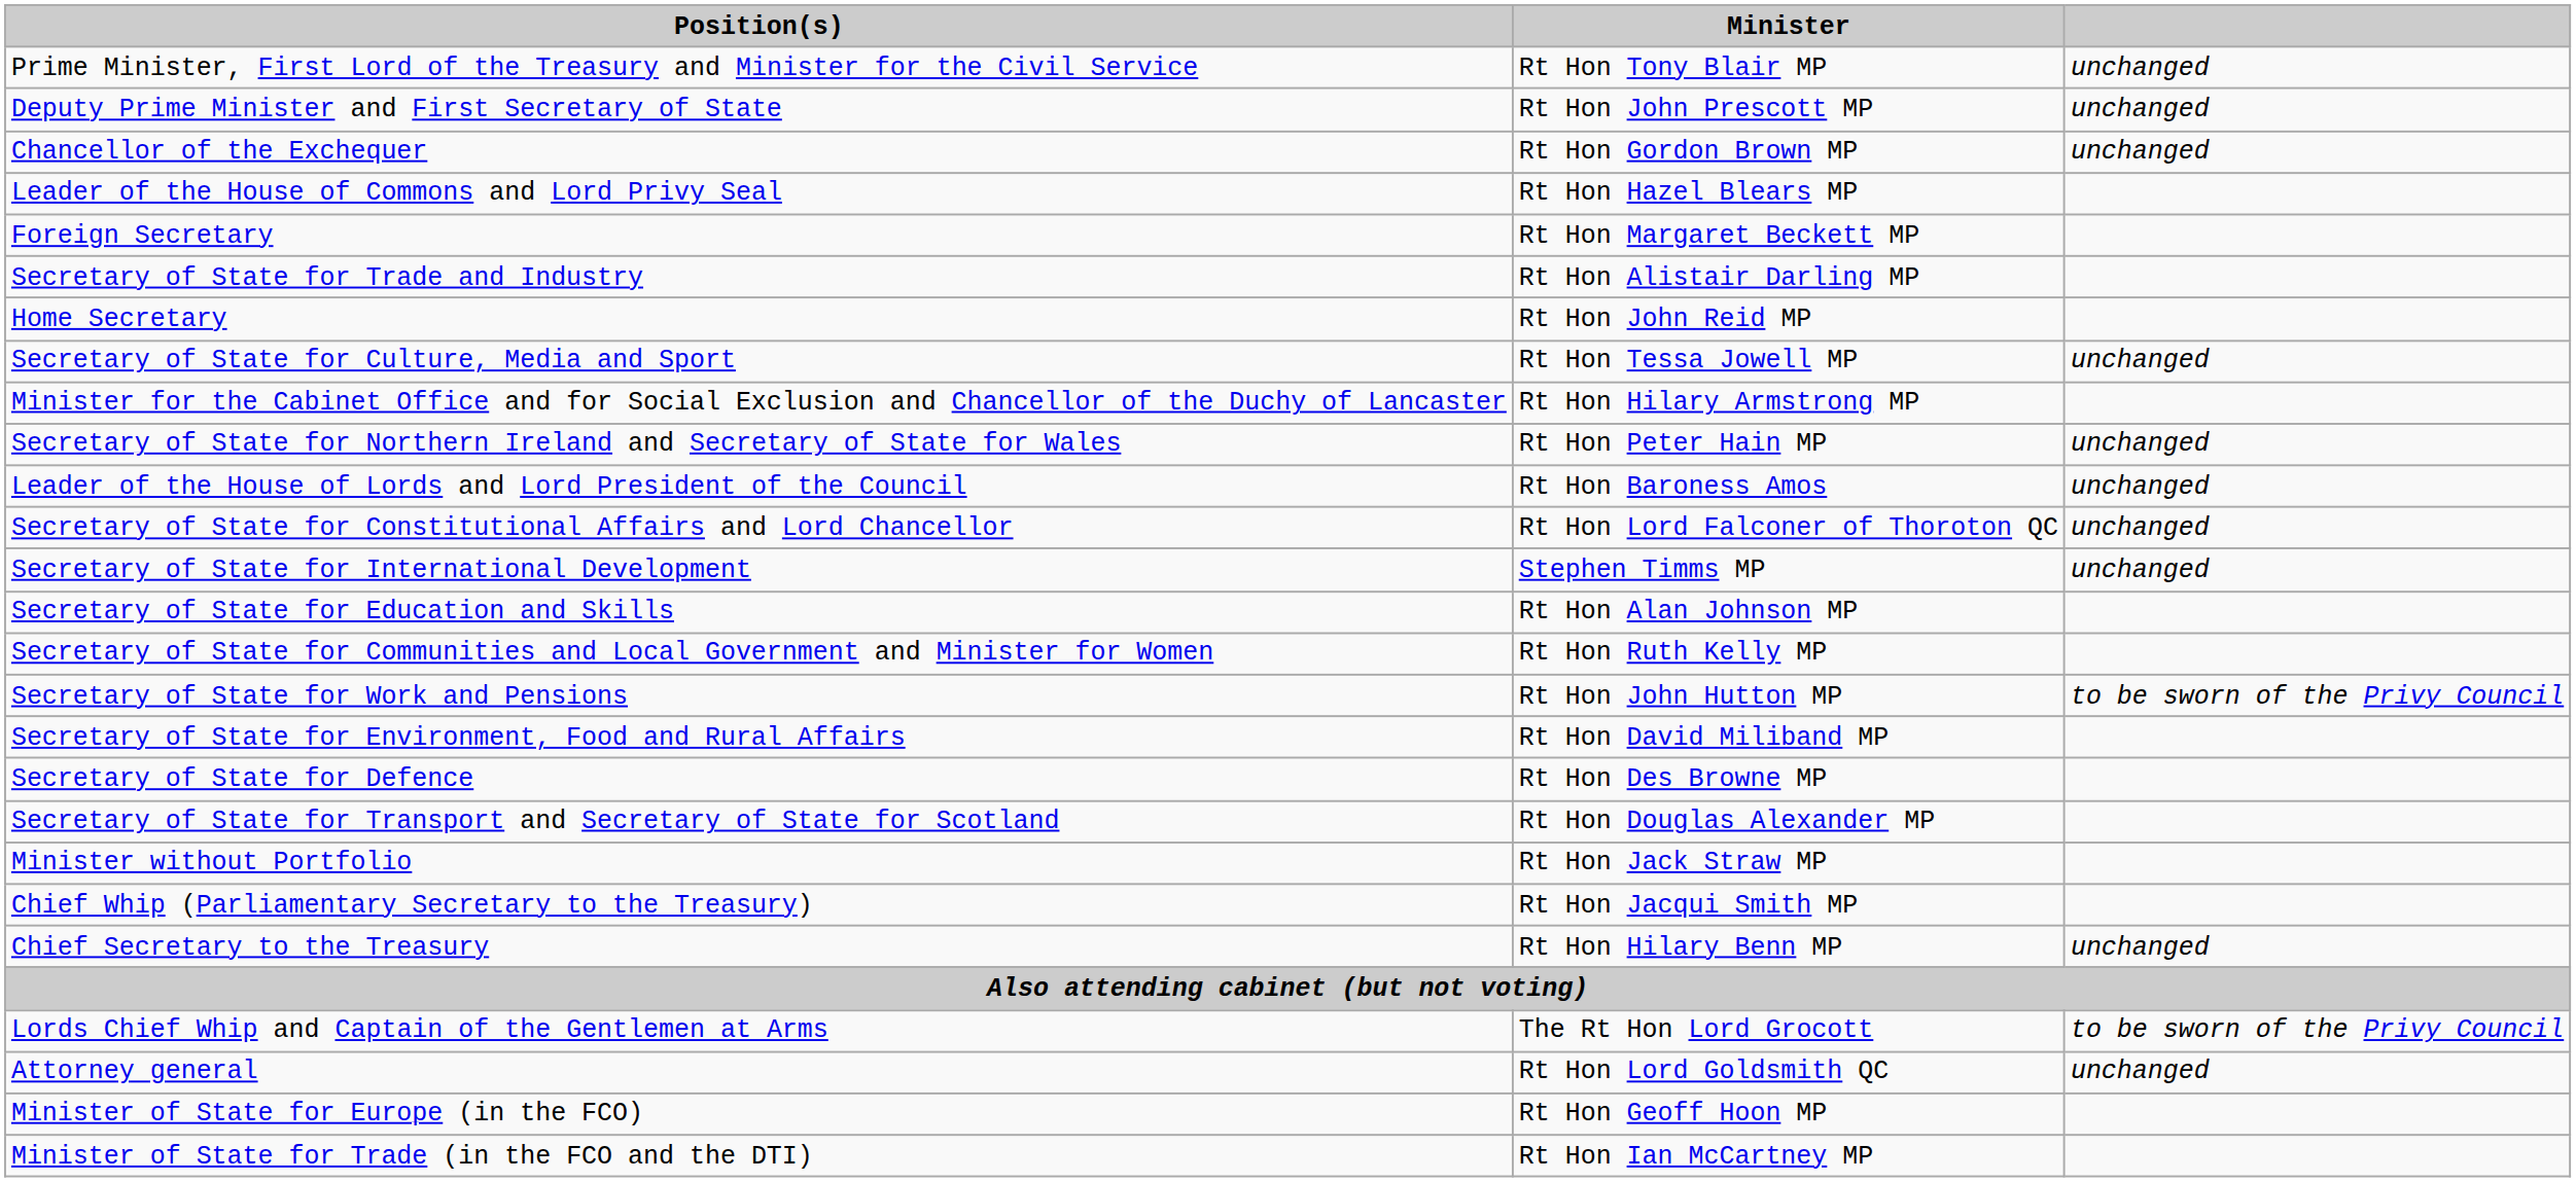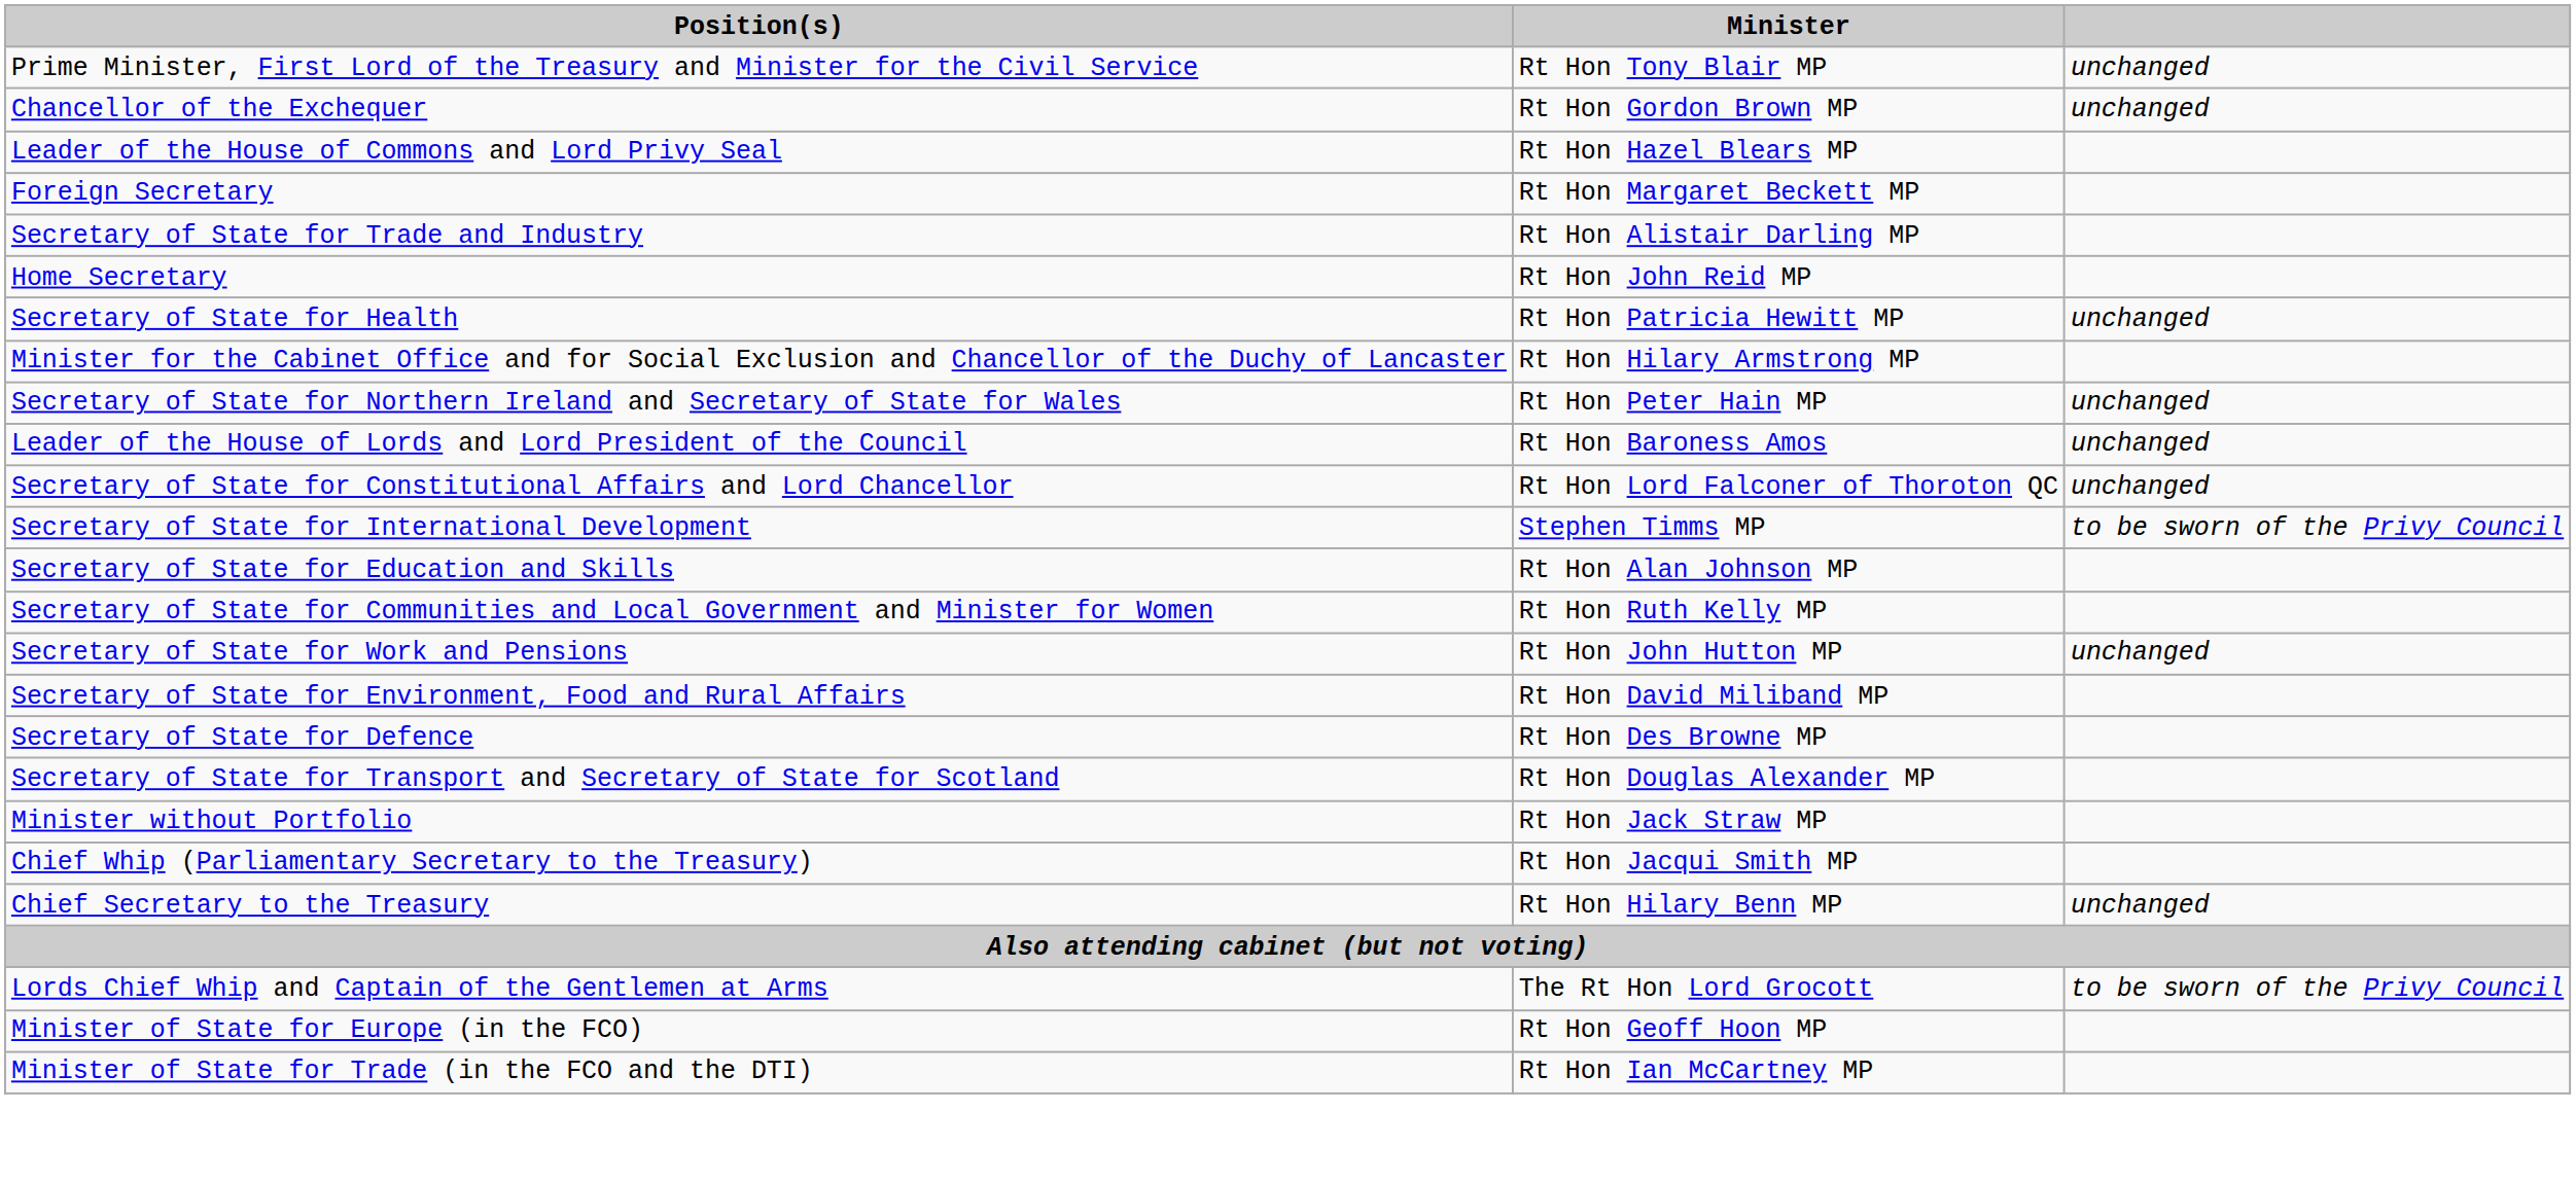 <table class="wikitable">
 <tr>
 <th style="background:#ccc;">Position(s)</th>
 <th style="background:#ccc;">Minister</th>
 <th style="background:#ccc;"></th>
 </tr>
 <tr>
 <td>Prime Minister, <a href='#'>First Lord of the Treasury</a> and <a href='#'>Minister for the Civil Service</a></td>
 <td>Rt Hon <a href='#'>Tony Blair</a> MP</td>
-<td><em>unchanged</em></td>
-</tr>
-<tr>
-<td><a href='#'>Deputy Prime Minister</a> and <a href='#'>First Secretary of State</a></td>
-<td>Rt Hon <a href='#'>John Prescott</a> MP</td>
 <td><em>unchanged</em></td>
 </tr>
 <tr>
 <td><a href='#'>Chancellor of the Exchequer</a></td>
 <td>Rt Hon <a href='#'>Gordon Brown</a> MP</td>
 <td><em>unchanged</em></td>
 </tr>
 <tr>
 <td><a href='#'>Leader of the House of Commons</a> and <a href='#'>Lord Privy Seal</a></td>
 <td>Rt Hon <a href='#'>Hazel Blears</a> MP</td>
 <td></td>
 </tr>
 <tr>
 <td><a href='#'>Foreign Secretary</a></td>
 <td>Rt Hon <a href='#'>Margaret Beckett</a> MP</td>
 <td></td>
 </tr>
 <tr>
 <td><a href='#'>Secretary of State for Trade and Industry</a></td>
 <td>Rt Hon <a href='#'>Alistair Darling</a> MP</td>
 <td></td>
 </tr>
 <tr>
 <td><a href='#'>Home Secretary</a></td>
 <td>Rt Hon <a href='#'>John Reid</a> MP</td>
 <td></td>
 </tr>
 <tr>
-<td><a href='#'>Secretary of State for Culture, Media and Sport</a></td>
-<td>Rt Hon <a href='#'>Tessa Jowell</a> MP</td>
+<td><a href='#'>Secretary of State for Health</a></td>
+<td>Rt Hon <a href='#'>Patricia Hewitt</a> MP</td>
 <td><em>unchanged</em></td>
 </tr>
 <tr>
 <td><a href='#'>Minister for the Cabinet Office</a> and for Social Exclusion and <a href='#'>Chancellor of the Duchy of Lancaster</a></td>
 <td>Rt Hon <a href='#'>Hilary Armstrong</a> MP</td>
 <td></td>
 </tr>
 <tr>
 <td><a href='#'>Secretary of State for Northern Ireland</a> and <a href='#'>Secretary of State for Wales</a></td>
 <td>Rt Hon <a href='#'>Peter Hain</a> MP</td>
 <td><em>unchanged</em></td>
 </tr>
 <tr>
 <td><a href='#'>Leader of the House of Lords</a> and <a href='#'>Lord President of the Council</a></td>
 <td>Rt Hon <a href='#'>Baroness Amos</a></td>
 <td><em>unchanged</em></td>
 </tr>
 <tr>
 <td><a href='#'>Secretary of State for Constitutional Affairs</a> and <a href='#'>Lord Chancellor</a></td>
 <td>Rt Hon <a href='#'>Lord Falconer of Thoroton</a> QC</td>
 <td><em>unchanged</em></td>
 </tr>
 <tr>
 <td><a href='#'>Secretary of State for International Development</a></td>
 <td><a href='#'>Stephen Timms</a> MP</td>
-<td><em>unchanged</em></td>
+<td><em>to be sworn of the <a href='#'>Privy Council</a></em></td>
 </tr>
 <tr>
 <td><a href='#'>Secretary of State for Education and Skills</a></td>
 <td>Rt Hon <a href='#'>Alan Johnson</a> MP</td>
 <td></td>
 </tr>
 <tr>
 <td><a href='#'>Secretary of State for Communities and Local Government</a> and <a href='#'>Minister for Women</a></td>
 <td>Rt Hon <a href='#'>Ruth Kelly</a> MP</td>
 <td></td>
 </tr>
 <tr>
 <td><a href='#'>Secretary of State for Work and Pensions</a></td>
 <td>Rt Hon <a href='#'>John Hutton</a> MP</td>
-<td><em>to be sworn of the <a href='#'>Privy Council</a></em></td>
+<td><em>unchanged</em></td>
 </tr>
 <tr>
 <td><a href='#'>Secretary of State for Environment, Food and Rural Affairs</a></td>
 <td>Rt Hon <a href='#'>David Miliband</a> MP</td>
 <td></td>
 </tr>
 <tr>
 <td><a href='#'>Secretary of State for Defence</a></td>
 <td>Rt Hon <a href='#'>Des Browne</a> MP</td>
 <td></td>
 </tr>
 <tr>
 <td><a href='#'>Secretary of State for Transport</a> and <a href='#'>Secretary of State for Scotland</a></td>
 <td>Rt Hon <a href='#'>Douglas Alexander</a> MP</td>
 <td></td>
 </tr>
 <tr>
 <td><a href='#'>Minister without Portfolio</a></td>
 <td>Rt Hon <a href='#'>Jack Straw</a> MP</td>
 <td></td>
 </tr>
 <tr>
 <td><a href='#'>Chief Whip</a> (<a href='#'>Parliamentary Secretary to the Treasury</a>)</td>
 <td>Rt Hon <a href='#'>Jacqui Smith</a> MP</td>
 <td></td>
 </tr>
 <tr>
 <td><a href='#'>Chief Secretary to the Treasury</a></td>
 <td>Rt Hon <a href='#'>Hilary Benn</a> MP</td>
 <td><em>unchanged</em></td>
 </tr>
 <tr>
 <th colspan="3" style="background:#ccc;"><em>Also attending cabinet (but not voting)</em></th>
 </tr>
 <tr>
 <td><a href='#'>Lords Chief Whip</a> and <a href='#'>Captain of the Gentlemen at Arms</a></td>
 <td>The Rt Hon <a href='#'>Lord Grocott</a></td>
 <td><em>to be sworn of the <a href='#'>Privy Council</a></em></td>
 </tr>
 <tr>
-<td><a href='#'>Attorney general</a></td>
-<td>Rt Hon <a href='#'>Lord Goldsmith</a> QC</td>
-<td><em>unchanged</em></td>
-</tr>
-<tr>
 <td><a href='#'>Minister of State for Europe</a> (in the FCO)</td>
 <td>Rt Hon <a href='#'>Geoff Hoon</a> MP</td>
 <td></td>
 </tr>
 <tr>
 <td><a href='#'>Minister of State for Trade</a> (in the FCO and the DTI)</td>
 <td>Rt Hon <a href='#'>Ian McCartney</a> MP</td>
 <td></td>
 </tr>
 </table>
